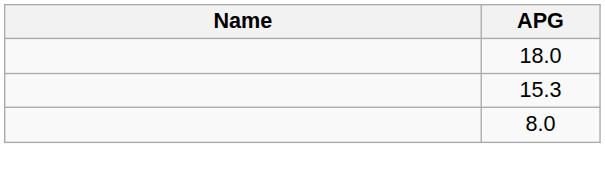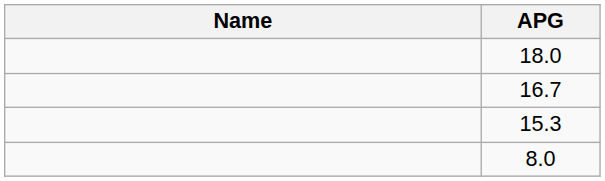 <table class=wikitable width="50%">
 <tr>
 <th width="80%">Name</th>
 <th width="20%">APG</th>
 </tr>
 <tr>
 <td></td>
 <td align=center>18.0</td>
 </tr>
 <tr>
 <td></td>
+<td align=center>16.7</td>
+</tr>
+<tr>
+<td></td>
 <td align=center>15.3</td>
 </tr>
 <tr>
 <td></td>
 <td align=center>8.0</td>
 </tr>
 </table>
